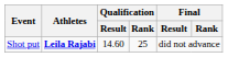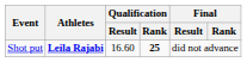 <table class="wikitable" border="1" style="font-size:90%">
 <tr>
 <th rowspan="2">Event</th>
 <th rowspan="2">Athletes</th>
 <th colspan="2">Qualification</th>
 <th colspan="2">Final</th>
 </tr>
 <tr>
 <th>Result</th>
 <th>Rank</th>
 <th>Result</th>
 <th>Rank</th>
 </tr>
 <tr>
 <td><a href='#'>Shot put</a></td>
 <td><strong><a href='#'>Leila Rajabi</a></strong></td>
-<td align=center>14.60</td>
-<td align=center>25</td>
+<td align=center>16.60</td>
+<td align=center><strong>25</strong></td>
 <td align=center colspan=2>did not advance</td>
 </tr>
 </table>
